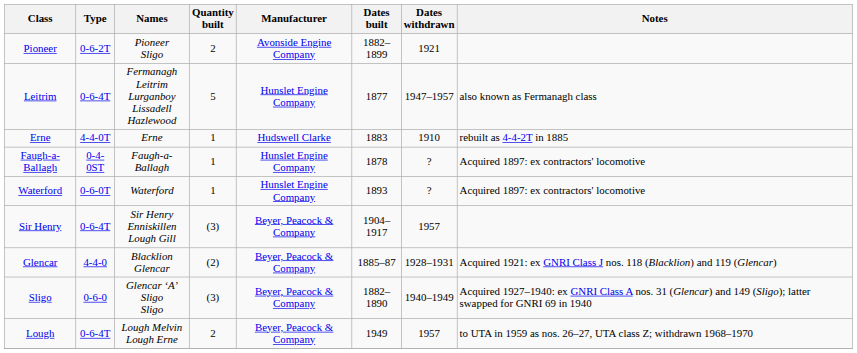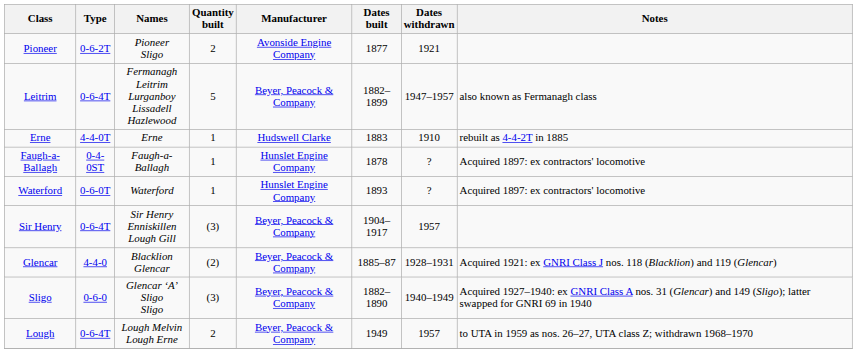 <table class=wikitable style=text-align:center>
 <tr>
 <th>Class</th>
 <th>Type</th>
 <th>Names</th>
 <th>Quantity<br>built</th>
 <th>Manufacturer</th>
 <th>Dates<br>built</th>
 <th>Dates<br>withdrawn</th>
 <th>Notes</th>
 </tr>
 <tr>
 <td><a href='#'>Pioneer</a></td>
 <td><a href='#'>0-6-2T</a></td>
 <td><em>Pioneer</em><br><em>Sligo</em></td>
 <td>2</td>
 <td><a href='#'>Avonside Engine Company</a></td>
-<td>1882–1899</td>
+<td>1877</td>
 <td>1921</td>
 <td align=left></td>
 </tr>
 <tr>
 <td><a href='#'>Leitrim</a></td>
 <td><a href='#'>0-6-4T</a></td>
 <td><em>Fermanagh</em><br><em>Leitrim</em><br><em>Lurganboy</em><br><em>Lissadell</em><br><em>Hazlewood</em></td>
 <td>5</td>
-<td><a href='#'>Hunslet Engine Company</a></td>
-<td>1877</td>
+<td><a href='#'>Beyer, Peacock & Company</a></td>
+<td>1882–1899</td>
 <td>1947–1957</td>
 <td align=left>also known as Fermanagh class</td>
 </tr>
 <tr>
 <td><a href='#'>Erne</a></td>
 <td><a href='#'>4-4-0T</a></td>
 <td><em>Erne</em></td>
 <td>1</td>
 <td><a href='#'>Hudswell Clarke</a></td>
 <td>1883</td>
 <td>1910</td>
 <td align=left>rebuilt as <a href='#'>4-4-2T</a> in 1885</td>
 </tr>
 <tr>
 <td><a href='#'>Faugh-a-Ballagh</a></td>
 <td><a href='#'>0-4-0ST</a></td>
 <td><em>Faugh-a-Ballagh</em></td>
 <td>1</td>
 <td><a href='#'>Hunslet Engine Company</a></td>
 <td>1878</td>
 <td>?</td>
 <td align=left>Acquired 1897: ex contractors' locomotive</td>
 </tr>
 <tr>
 <td><a href='#'>Waterford</a></td>
 <td><a href='#'>0-6-0T</a></td>
 <td><em>Waterford</em></td>
 <td>1</td>
 <td><a href='#'>Hunslet Engine Company</a></td>
 <td>1893</td>
 <td>?</td>
 <td align=left>Acquired 1897: ex contractors' locomotive</td>
 </tr>
 <tr>
 <td><a href='#'>Sir Henry</a></td>
 <td><a href='#'>0-6-4T</a></td>
 <td><em>Sir Henry</em><br><em>Enniskillen</em><br><em>Lough Gill</em></td>
 <td>(3)</td>
 <td><a href='#'>Beyer, Peacock & Company</a></td>
 <td>1904–1917</td>
 <td>1957</td>
 <td align=left></td>
 </tr>
 <tr>
 <td><a href='#'>Glencar</a></td>
 <td><a href='#'>4-4-0</a></td>
 <td><em>Blacklion</em><br><em>Glencar</em></td>
 <td>(2)</td>
 <td><a href='#'>Beyer, Peacock & Company</a></td>
 <td>1885–87</td>
 <td>1928–1931</td>
 <td align=left>Acquired 1921: ex <a href='#'>GNRI Class J</a> nos. 118 (<em>Blacklion</em>) and 119 (<em>Glencar</em>)</td>
 </tr>
 <tr>
 <td><a href='#'>Sligo</a></td>
 <td><a href='#'>0-6-0</a></td>
 <td><em>Glencar ‘A’</em><br><em>Sligo</em><br><em>Sligo</em></td>
 <td>(3)</td>
 <td><a href='#'>Beyer, Peacock & Company</a></td>
 <td>1882–1890</td>
 <td>1940–1949</td>
 <td align=left>Acquired 1927–1940: ex <a href='#'>GNRI Class A</a> nos. 31 (<em>Glencar</em>) and 149 (<em>Sligo</em>); latter swapped for GNRI 69 in 1940</td>
 </tr>
 <tr>
 <td><a href='#'>Lough</a></td>
 <td><a href='#'>0-6-4T</a></td>
 <td><em>Lough Melvin</em><br><em>Lough Erne</em></td>
 <td>2</td>
 <td><a href='#'>Beyer, Peacock & Company</a></td>
 <td>1949</td>
 <td>1957</td>
 <td align=left>to UTA in 1959 as nos. 26–27, UTA class Z; withdrawn 1968–1970</td>
 </tr>
 <tr>
 </tr>
 </table>
